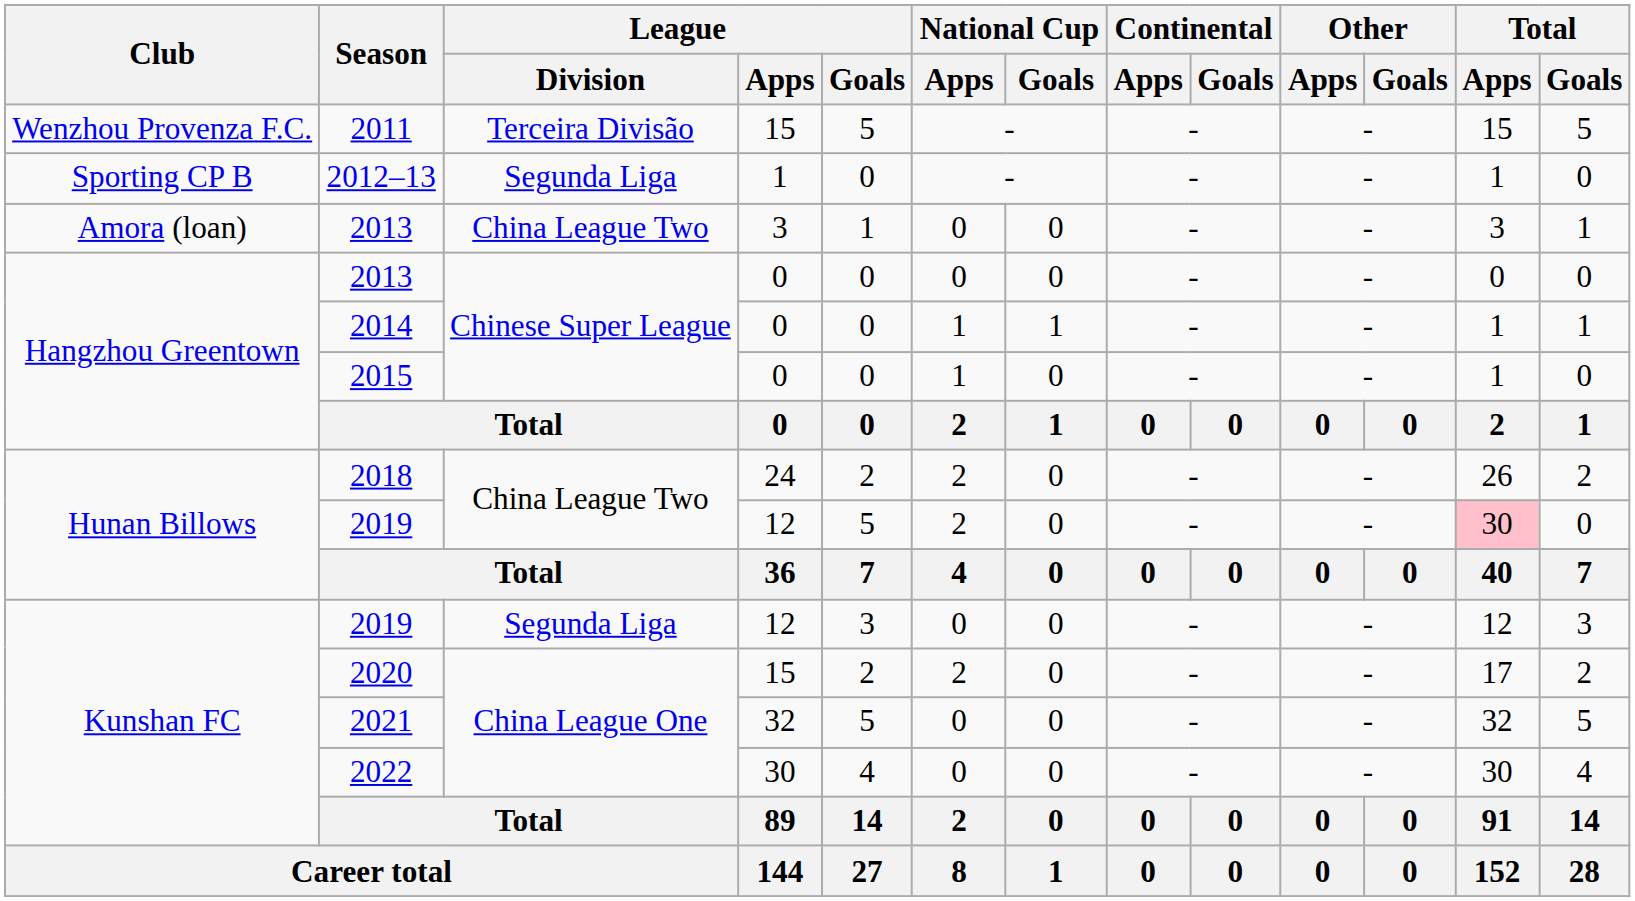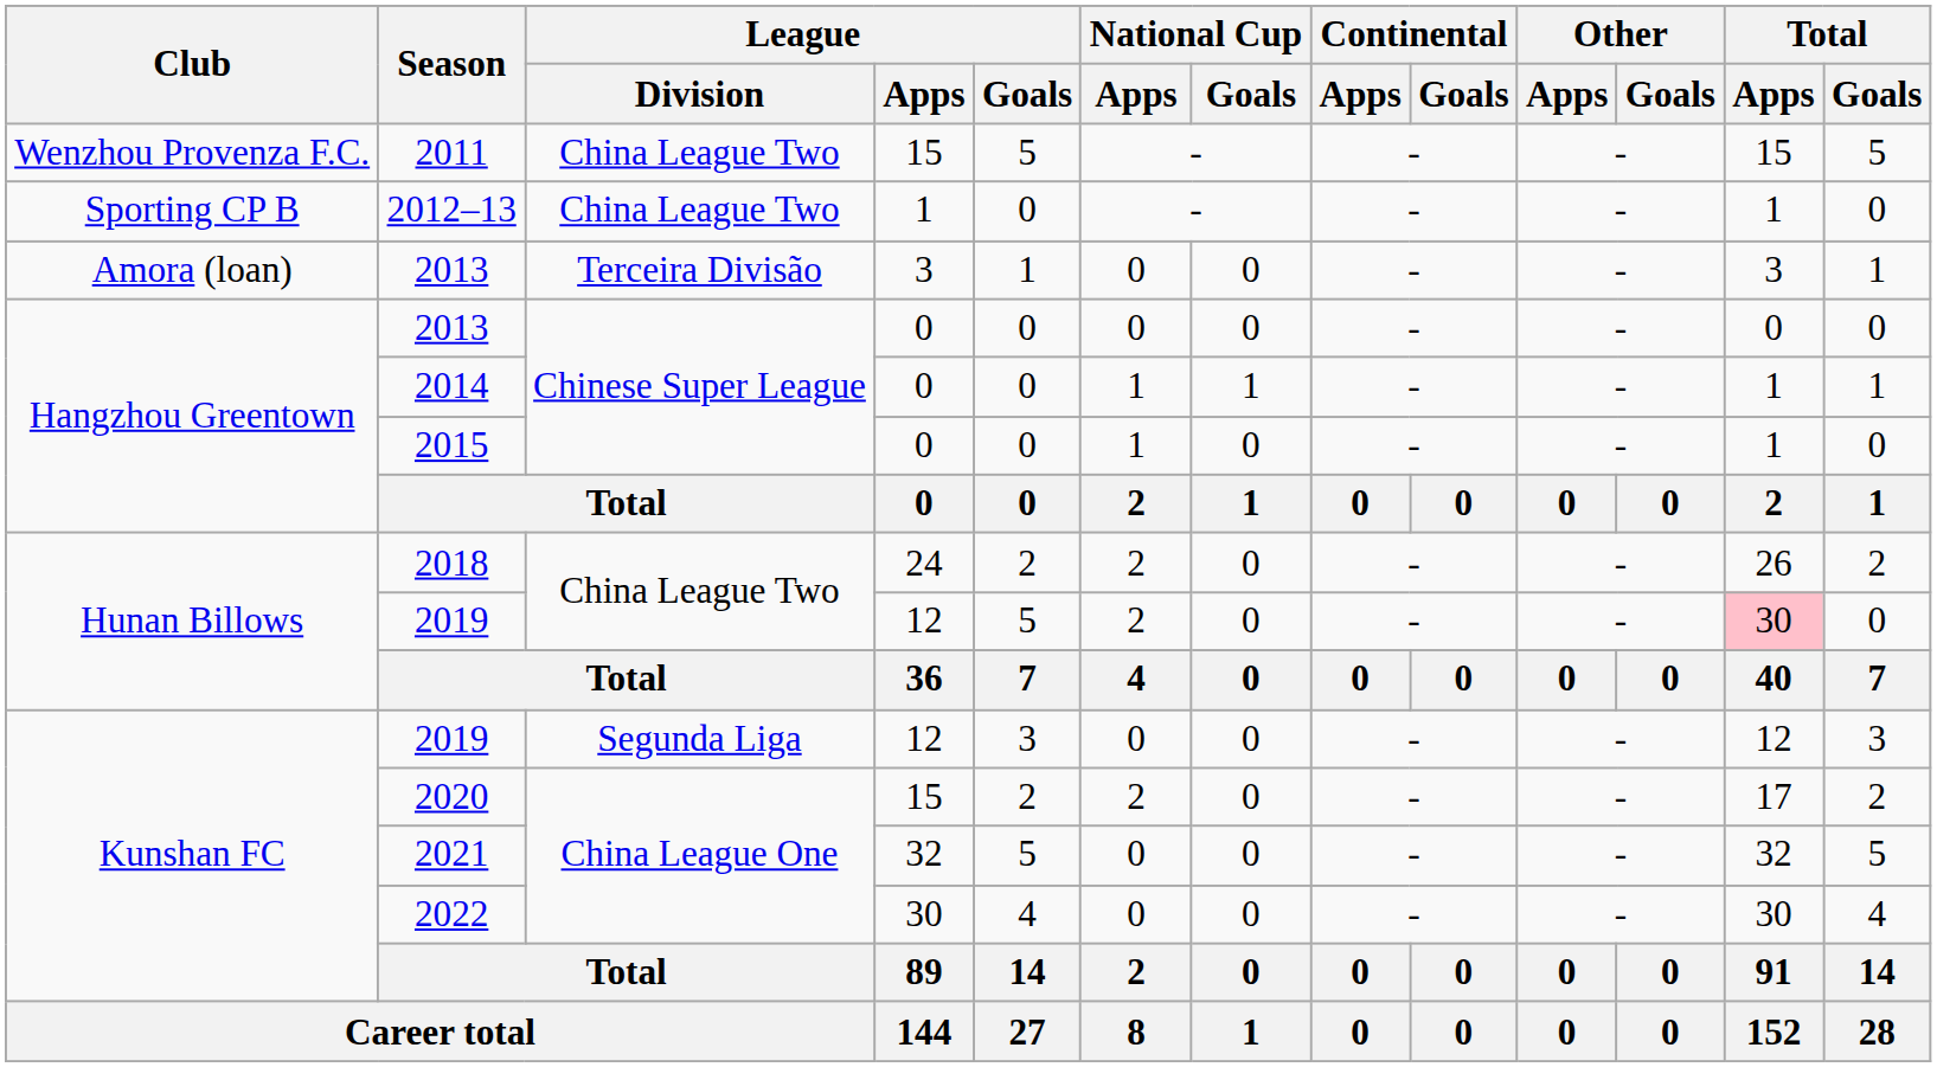 <table class="wikitable" style="text-align: center">
 <tr>
 <th rowspan="2">Club</th>
 <th rowspan="2">Season</th>
 <th colspan="3">League</th>
 <th colspan="2">National Cup</th>
 <th colspan="2">Continental</th>
 <th colspan="2">Other</th>
 <th colspan="2">Total</th>
 </tr>
 <tr>
 <th>Division</th>
 <th>Apps</th>
 <th>Goals</th>
 <th>Apps</th>
 <th>Goals</th>
 <th>Apps</th>
 <th>Goals</th>
 <th>Apps</th>
 <th>Goals</th>
 <th>Apps</th>
 <th>Goals</th>
 </tr>
 <tr>
 <td><a href='#'>Wenzhou Provenza F.C.</a></td>
 <td><a href='#'>2011</a></td>
-<td><a href='#'>Terceira Divisão</a></td>
+<td><a href='#'>China League Two</a></td>
 <td>15</td>
 <td>5</td>
 <td colspan="2">-</td>
 <td colspan="2">-</td>
 <td colspan="2">-</td>
 <td>15</td>
 <td>5</td>
 </tr>
 <tr>
 <td><a href='#'>Sporting CP B</a></td>
 <td><a href='#'>2012–13</a></td>
-<td><a href='#'>Segunda Liga</a></td>
+<td><a href='#'>China League Two</a></td>
 <td>1</td>
 <td>0</td>
 <td colspan="2">-</td>
 <td colspan="2">-</td>
 <td colspan="2">-</td>
 <td>1</td>
 <td>0</td>
 </tr>
 <tr>
 <td><a href='#'>Amora</a> (loan)</td>
 <td><a href='#'>2013</a></td>
-<td><a href='#'>China League Two</a></td>
+<td><a href='#'>Terceira Divisão</a></td>
 <td>3</td>
 <td>1</td>
 <td>0</td>
 <td>0</td>
 <td colspan="2">-</td>
 <td colspan="2">-</td>
 <td>3</td>
 <td>1</td>
 </tr>
 <tr>
 <td rowspan=4><a href='#'>Hangzhou Greentown</a></td>
 <td><a href='#'>2013</a></td>
 <td rowspan=3><a href='#'>Chinese Super League</a></td>
 <td>0</td>
 <td>0</td>
 <td>0</td>
 <td>0</td>
 <td colspan="2">-</td>
 <td colspan="2">-</td>
 <td>0</td>
 <td>0</td>
 </tr>
 <tr>
 <td><a href='#'>2014</a></td>
 <td>0</td>
 <td>0</td>
 <td>1</td>
 <td>1</td>
 <td colspan="2">-</td>
 <td colspan="2">-</td>
 <td>1</td>
 <td>1</td>
 </tr>
 <tr>
 <td><a href='#'>2015</a></td>
 <td>0</td>
 <td>0</td>
 <td>1</td>
 <td>0</td>
 <td colspan="2">-</td>
 <td colspan="2">-</td>
 <td>1</td>
 <td>0</td>
 </tr>
 <tr>
 <th colspan="2">Total</th>
 <th>0</th>
 <th>0</th>
 <th>2</th>
 <th>1</th>
 <th>0</th>
 <th>0</th>
 <th>0</th>
 <th>0</th>
 <th>2</th>
 <th>1</th>
 </tr>
 <tr>
 <td rowspan=3><a href='#'>Hunan Billows</a></td>
 <td><a href='#'>2018</a></td>
 <td rowspan=2>China League Two</td>
 <td>24</td>
 <td>2</td>
 <td>2</td>
 <td>0</td>
 <td colspan="2">-</td>
 <td colspan="2">-</td>
 <td>26</td>
 <td>2</td>
 </tr>
 <tr>
 <td><a href='#'>2019</a></td>
 <td>12</td>
 <td>5</td>
 <td>2</td>
 <td>0</td>
 <td colspan="2">-</td>
 <td colspan="2">-</td>
 <td style="background: pink;">30</td>
 <td>0</td>
 </tr>
 <tr>
 <th colspan="2">Total</th>
 <th>36</th>
 <th>7</th>
 <th>4</th>
 <th>0</th>
 <th>0</th>
 <th>0</th>
 <th>0</th>
 <th>0</th>
 <th>40</th>
 <th>7</th>
 </tr>
 <tr>
 <td rowspan=5><a href='#'>Kunshan FC</a></td>
 <td><a href='#'>2019</a></td>
 <td><a href='#'>Segunda Liga</a></td>
 <td>12</td>
 <td>3</td>
 <td>0</td>
 <td>0</td>
 <td colspan="2">-</td>
 <td colspan="2">-</td>
 <td>12</td>
 <td>3</td>
 </tr>
 <tr>
 <td><a href='#'>2020</a></td>
 <td rowspan=3><a href='#'>China League One</a></td>
 <td>15</td>
 <td>2</td>
 <td>2</td>
 <td>0</td>
 <td colspan="2">-</td>
 <td colspan="2">-</td>
 <td>17</td>
 <td>2</td>
 </tr>
 <tr>
 <td><a href='#'>2021</a></td>
 <td>32</td>
 <td>5</td>
 <td>0</td>
 <td>0</td>
 <td colspan="2">-</td>
 <td colspan="2">-</td>
 <td>32</td>
 <td>5</td>
 </tr>
 <tr>
 <td><a href='#'>2022</a></td>
 <td>30</td>
 <td>4</td>
 <td>0</td>
 <td>0</td>
 <td colspan="2">-</td>
 <td colspan="2">-</td>
 <td>30</td>
 <td>4</td>
 </tr>
 <tr>
 <th colspan="2">Total</th>
 <th>89</th>
 <th>14</th>
 <th>2</th>
 <th>0</th>
 <th>0</th>
 <th>0</th>
 <th>0</th>
 <th>0</th>
 <th>91</th>
 <th>14</th>
 </tr>
 <tr>
 <th colspan=3>Career total</th>
 <th>144</th>
 <th>27</th>
 <th>8</th>
 <th>1</th>
 <th>0</th>
 <th>0</th>
 <th>0</th>
 <th>0</th>
 <th>152</th>
 <th>28</th>
 </tr>
 </table>
